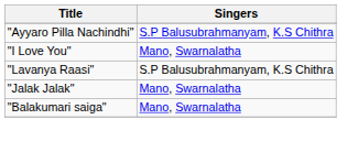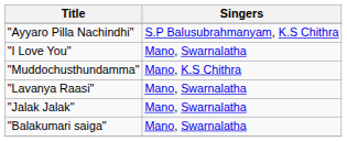 <table Class="wikitable sortable">
 <tr>
 <th>Title</th>
 <th>Singers</th>
 </tr>
 <tr>
 </tr>
 <tr>
 <td>"Ayyaro Pilla Nachindhi"</td>
 <td><a href='#'>S.P Balusubrahmanyam</a>, <a href='#'>K.S Chithra</a></td>
 </tr>
 <tr>
 <td>"I Love You"</td>
 <td><a href='#'>Mano</a>, <a href='#'>Swarnalatha</a></td>
 </tr>
 <tr>
+<td>"Muddochusthundamma"</td>
+<td><a href='#'>Mano</a>, <a href='#'>K.S Chithra</a></td>
+</tr>
+<tr>
 <td>"Lavanya Raasi"</td>
-<td>S.P Balusubrahmanyam, K.S Chithra</td>
+<td><a href='#'>Mano</a>, <a href='#'>Swarnalatha</a></td>
 </tr>
 <tr>
 <td>"Jalak Jalak"</td>
 <td><a href='#'>Mano</a>, <a href='#'>Swarnalatha</a></td>
 </tr>
 <tr>
 <td>"Balakumari saiga"</td>
 <td><a href='#'>Mano</a>, <a href='#'>Swarnalatha</a></td>
 </tr>
 <tr>
 </tr>
 </table>
